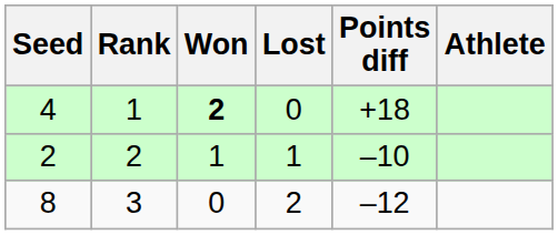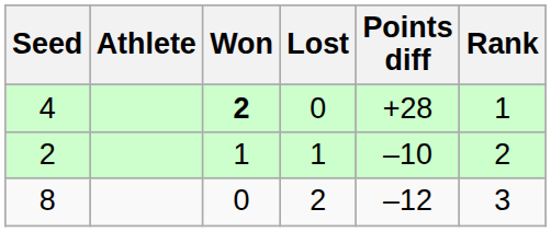 <table class="wikitable">
 <tr>
 <th>Seed</th>
-<th>Rank</th>
+<th>Athlete</th>
 <th>Won</th>
 <th>Lost</th>
 <th>Points<br>diff</th>
-<th>Athlete</th>
+<th>Rank</th>
 </tr>
 <tr bgcolor="#ccffcc">
 <td align="center">4</td>
-<td align="center">1</td>
+<td><strong> </strong></td>
 <td align="center"><strong>2</strong></td>
 <td align="center">0</td>
-<td align="center">+18</td>
-<td><strong> </strong></td>
+<td align="center">+28</td>
+<td align="center">1</td>
 </tr>
 <tr bgcolor="#ccffcc">
 <td align="center">2</td>
-<td align="center">2</td>
+<td><strong></strong></td>
 <td align="center">1</td>
 <td align="center">1</td>
 <td align="center">–10</td>
-<td><strong></strong></td>
+<td align="center">2</td>
 </tr>
 <tr>
 <td align="center">8</td>
-<td align="center">3</td>
+<td></td>
 <td align="center">0</td>
 <td align="center">2</td>
 <td align="center">–12</td>
-<td></td>
+<td align="center">3</td>
 </tr>
 </table>
